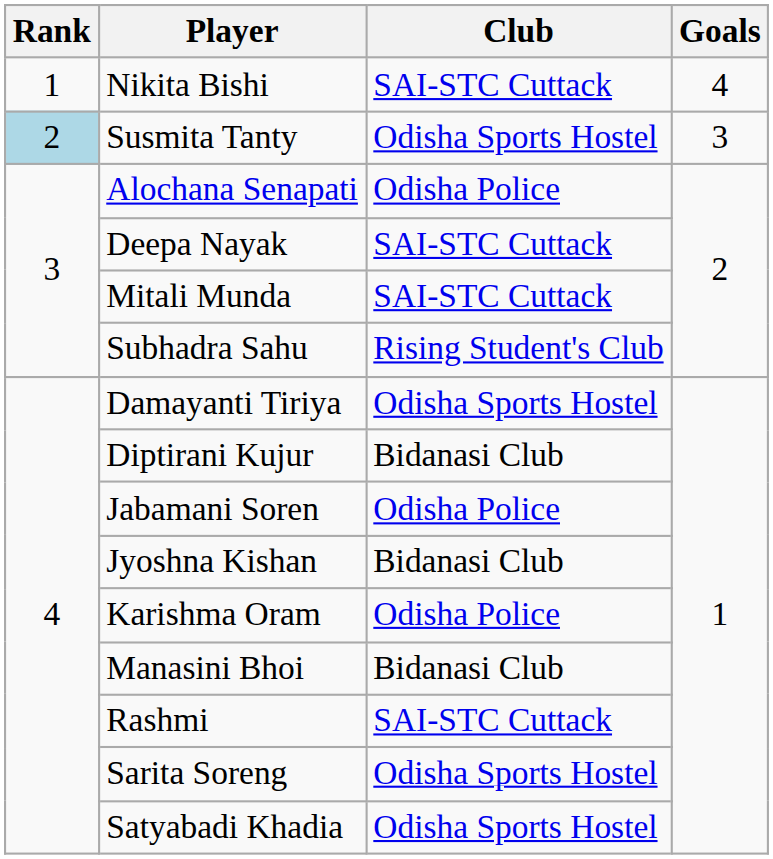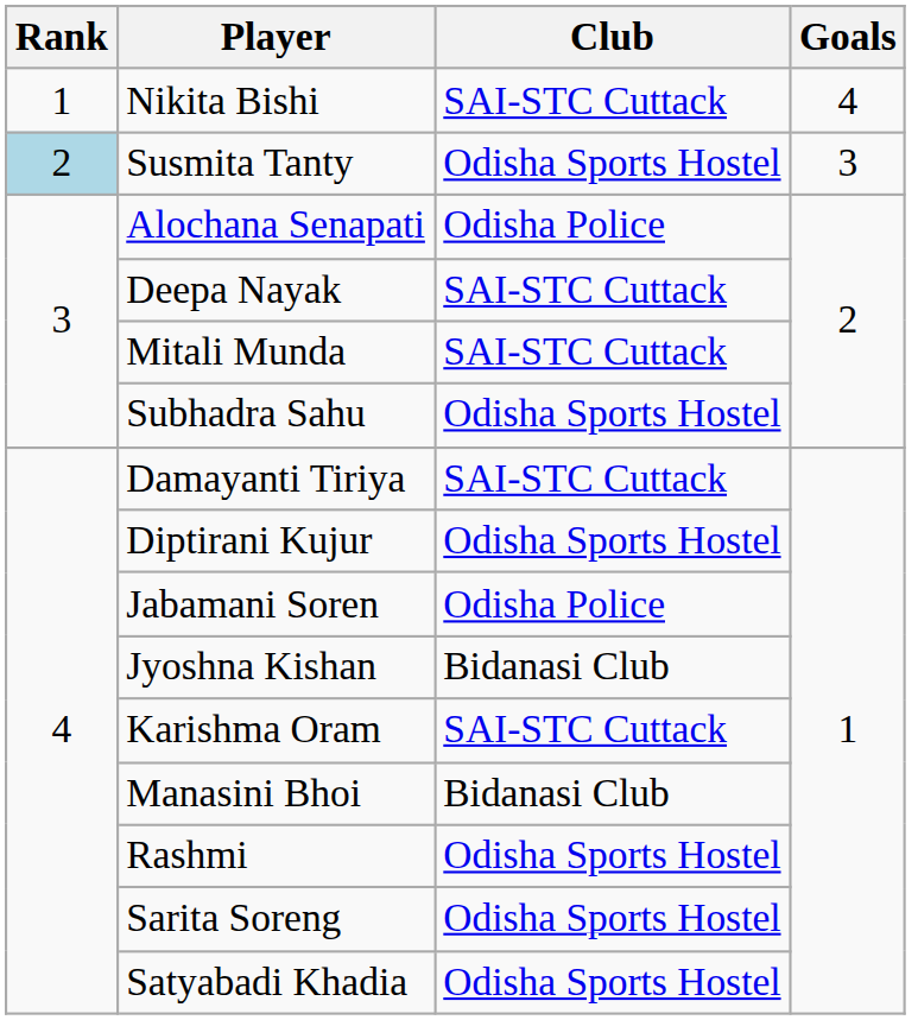 <table class="wikitable" style="text-align:center">
 <tr>
 <th>Rank</th>
 <th>Player</th>
 <th>Club</th>
 <th>Goals</th>
 </tr>
 <tr>
 <td rowspan="1">1</td>
 <td align="left"> Nikita Bishi</td>
 <td align="left"><a href='#'>SAI-STC Cuttack</a></td>
 <td rowspan="1">4</td>
 </tr>
 <tr>
 <td rowspan="1" style="background: lightblue;">2</td>
 <td align="left"> Susmita Tanty</td>
 <td align="left"><a href='#'>Odisha Sports Hostel</a></td>
 <td rowspan="1">3</td>
 </tr>
 <tr>
 <td rowspan="4">3</td>
 <td align="left"> <a href='#'>Alochana Senapati</a></td>
 <td align="left"><a href='#'>Odisha Police</a></td>
 <td rowspan="4">2</td>
 </tr>
 <tr>
 <td align="left"> Deepa Nayak</td>
 <td align="left"><a href='#'>SAI-STC Cuttack</a></td>
 </tr>
 <tr>
 <td align="left"> Mitali Munda</td>
 <td align="left"><a href='#'>SAI-STC Cuttack</a></td>
 </tr>
 <tr>
 <td align="left"> Subhadra Sahu</td>
-<td align="left"><a href='#'>Rising Student's Club</a></td>
+<td align="left"><a href='#'>Odisha Sports Hostel</a></td>
 </tr>
 <tr>
 <td rowspan="9">4</td>
 <td align="left"> Damayanti Tiriya</td>
-<td align="left"><a href='#'>Odisha Sports Hostel</a></td>
+<td align="left"><a href='#'>SAI-STC Cuttack</a></td>
 <td rowspan="9">1</td>
 </tr>
 <tr>
 <td align="left"> Diptirani Kujur</td>
-<td align="left">Bidanasi Club</td>
+<td align="left"><a href='#'>Odisha Sports Hostel</a></td>
 </tr>
 <tr>
 <td align="left"> Jabamani Soren</td>
 <td align="left"><a href='#'>Odisha Police</a></td>
 </tr>
 <tr>
 <td align="left"> Jyoshna Kishan</td>
 <td align="left">Bidanasi Club</td>
 </tr>
 <tr>
 <td align="left"> Karishma Oram</td>
-<td align="left"><a href='#'>Odisha Police</a></td>
+<td align="left"><a href='#'>SAI-STC Cuttack</a></td>
 </tr>
 <tr>
 <td align="left"> Manasini Bhoi</td>
 <td align="left">Bidanasi Club</td>
 </tr>
 <tr>
 <td align="left"> Rashmi</td>
-<td align="left"><a href='#'>SAI-STC Cuttack</a></td>
+<td align="left"><a href='#'>Odisha Sports Hostel</a></td>
 </tr>
 <tr>
 <td align="left"> Sarita Soreng</td>
 <td align="left"><a href='#'>Odisha Sports Hostel</a></td>
 </tr>
 <tr>
 <td align="left"> Satyabadi Khadia</td>
 <td align="left"><a href='#'>Odisha Sports Hostel</a></td>
 </tr>
 </table>
